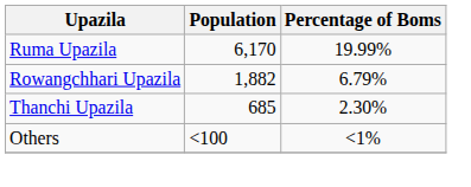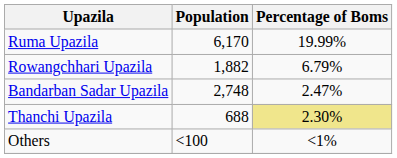 <table class="wikitable sortable">
 <tr>
 <th>Upazila</th>
 <th>Population</th>
 <th>Percentage of Boms</th>
 </tr>
 <tr>
 <td><a href='#'>Ruma Upazila</a></td>
 <td align=right>6,170</td>
 <td align=center>19.99%</td>
 </tr>
 <tr>
 <td><a href='#'>Rowangchhari Upazila</a></td>
 <td align=right>1,882</td>
 <td align=center>6.79%</td>
 </tr>
 <tr>
+<td><a href='#'>Bandarban Sadar Upazila</a></td>
+<td align=right>2,748</td>
+<td align=center>2.47%</td>
+</tr>
+<tr>
 <td><a href='#'>Thanchi Upazila</a></td>
-<td align=right>685</td>
-<td align=center>2.30%</td>
+<td align=right>688</td>
+<td align=center style="background: khaki;">2.30%</td>
 </tr>
 <tr>
 <td>Others</td>
 <td><100</td>
 <td align=center><1%</td>
 </tr>
 <tr>
 </tr>
 </table>
